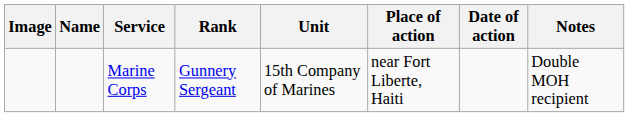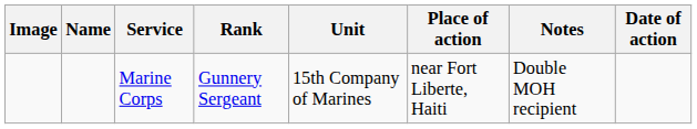 <table class="wikitable sortable">
 <tr>
 <th class="unsortable">Image</th>
 <th>Name</th>
 <th>Service</th>
 <th>Rank</th>
 <th>Unit</th>
 <th>Place of action</th>
+<th class="unsortable">Notes</th>
 <th>Date of action</th>
-<th class="unsortable">Notes</th>
 </tr>
 <tr>
 <td></td>
 <td></td>
 <td><a href='#'>Marine Corps</a></td>
 <td><a href='#'>Gunnery Sergeant</a></td>
 <td>15th Company of Marines</td>
 <td>near Fort Liberte, Haiti</td>
+<td>Double MOH recipient</td>
 <td></td>
-<td>Double MOH recipient</td>
 </tr>
 </table>
